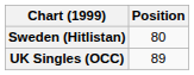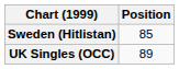 <table class="wikitable plainrowheaders" style="text-align:center">
 <tr>
 <th>Chart (1999)</th>
 <th>Position</th>
 </tr>
 <tr>
 <th scope="row">Sweden (Hitlistan)</th>
-<td>80</td>
+<td>85</td>
 </tr>
 <tr>
 <th scope="row">UK Singles (OCC)</th>
 <td>89</td>
 </tr>
 </table>
